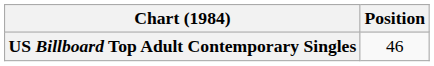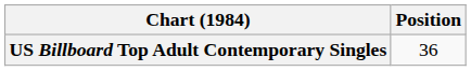 <table class="wikitable sortable plainrowheaders">
 <tr>
 <th>Chart (1984)</th>
 <th>Position</th>
 </tr>
 <tr>
 <th scope="row">US <em>Billboard</em> Top Adult Contemporary Singles</th>
-<td align="center">46</td>
+<td align="center">36</td>
 </tr>
 </table>
